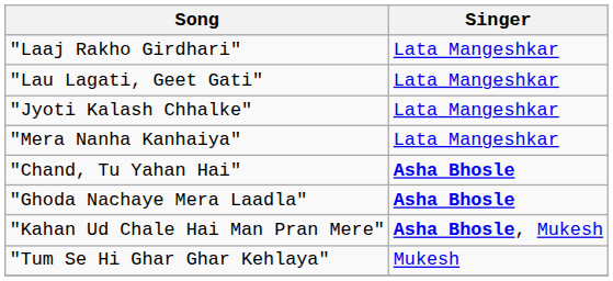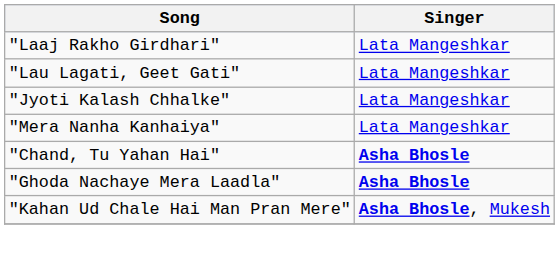 <table class="wikitable">
 <tr style="background:#d1e4fd;">
 <th>Song</th>
 <th>Singer</th>
 </tr>
 <tr>
 <td>"Laaj Rakho Girdhari"</td>
 <td><a href='#'>Lata Mangeshkar</a></td>
 </tr>
 <tr>
 <td>"Lau Lagati, Geet Gati"</td>
 <td><a href='#'>Lata Mangeshkar</a></td>
 </tr>
 <tr>
 <td>"Jyoti Kalash Chhalke"</td>
 <td><a href='#'>Lata Mangeshkar</a></td>
 </tr>
 <tr>
 <td>"Mera Nanha Kanhaiya"</td>
 <td><a href='#'>Lata Mangeshkar</a></td>
 </tr>
 <tr>
 <td>"Chand, Tu Yahan Hai"</td>
 <td><strong><a href='#'>Asha Bhosle</a></strong></td>
 </tr>
 <tr>
 <td>"Ghoda Nachaye Mera Laadla"</td>
 <td><strong><a href='#'>Asha Bhosle</a></strong></td>
 </tr>
 <tr>
 <td>"Kahan Ud Chale Hai Man Pran Mere"</td>
 <td><strong><a href='#'>Asha Bhosle</a></strong>, <a href='#'>Mukesh</a></td>
 </tr>
 <tr>
-<td>"Tum Se Hi Ghar Ghar Kehlaya"</td>
-<td><a href='#'>Mukesh</a></td>
-</tr>
-<tr>
 </tr>
 </table>
